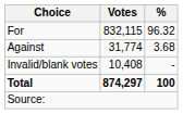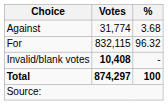 <table class=wikitable style=text-align:right>
 <tr>
 <th>Choice</th>
 <th>Votes</th>
 <th>%</th>
 </tr>
 <tr>
+<td align=left>Against</td>
+<td>31,774</td>
+<td>3.68</td>
+</tr>
+<tr>
 <td align=left>For</td>
 <td>832,115</td>
 <td>96.32</td>
 </tr>
 <tr>
-<td align=left>Against</td>
-<td>31,774</td>
-<td>3.68</td>
-</tr>
-<tr>
 <td align=left>Invalid/blank votes</td>
-<td>10,408</td>
+<td><strong>10,408</strong></td>
 <td>-</td>
 </tr>
 <tr>
 <td align=left><strong>Total</strong></td>
 <td><strong>874,297</strong></td>
 <td><strong>100</strong></td>
 </tr>
 <tr>
 <td align=left colspan=3>Source: </td>
 </tr>
 </table>
